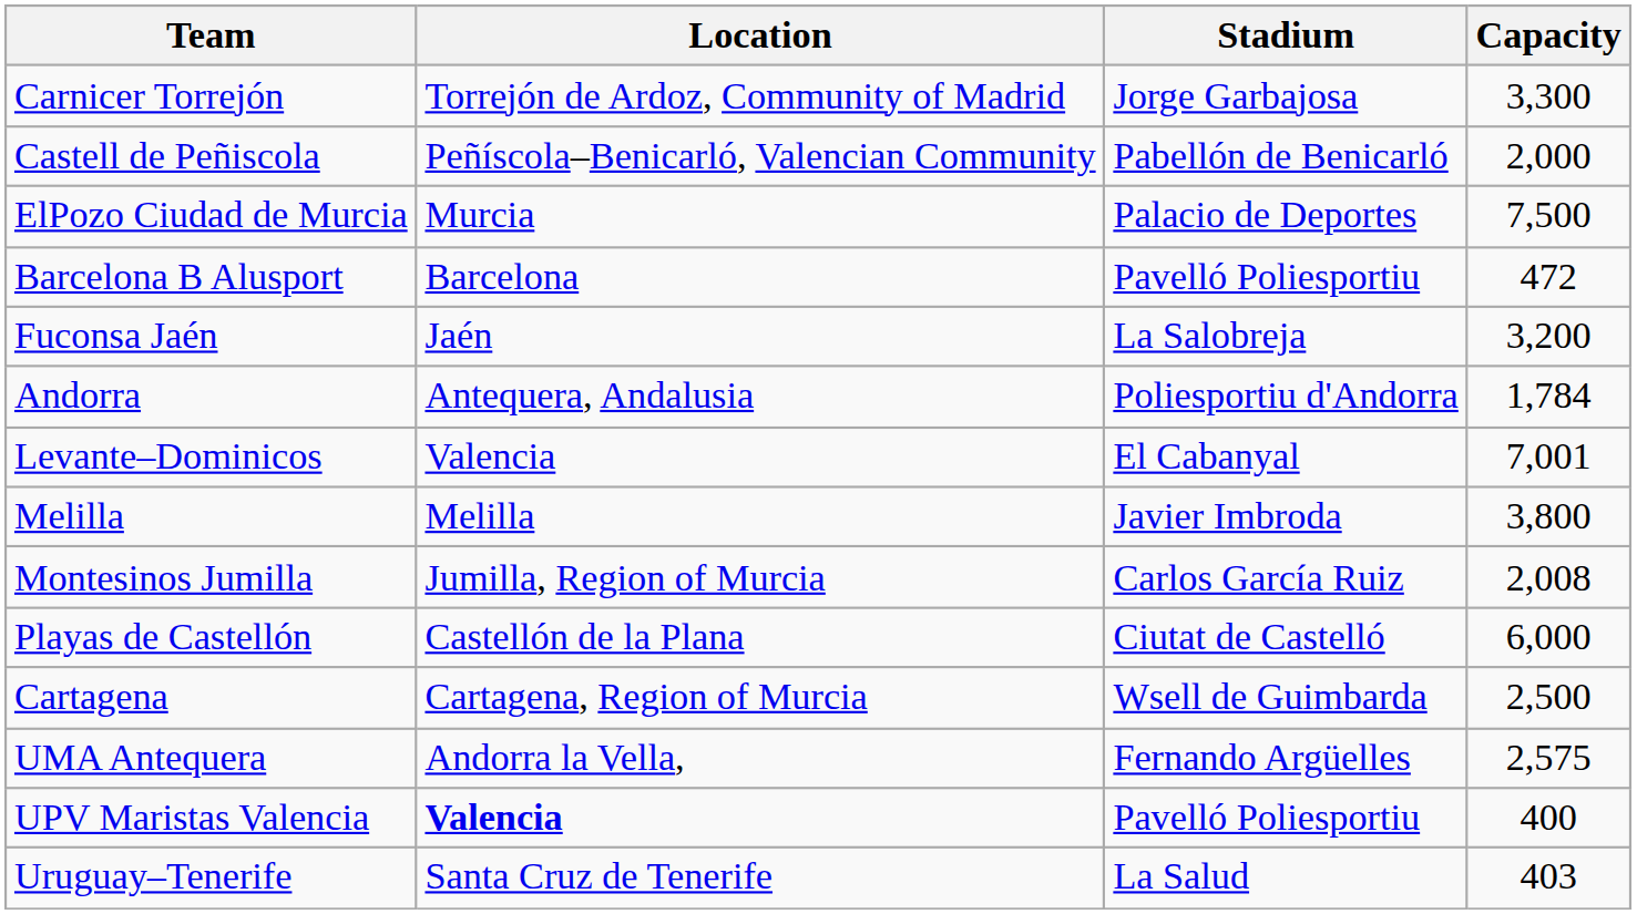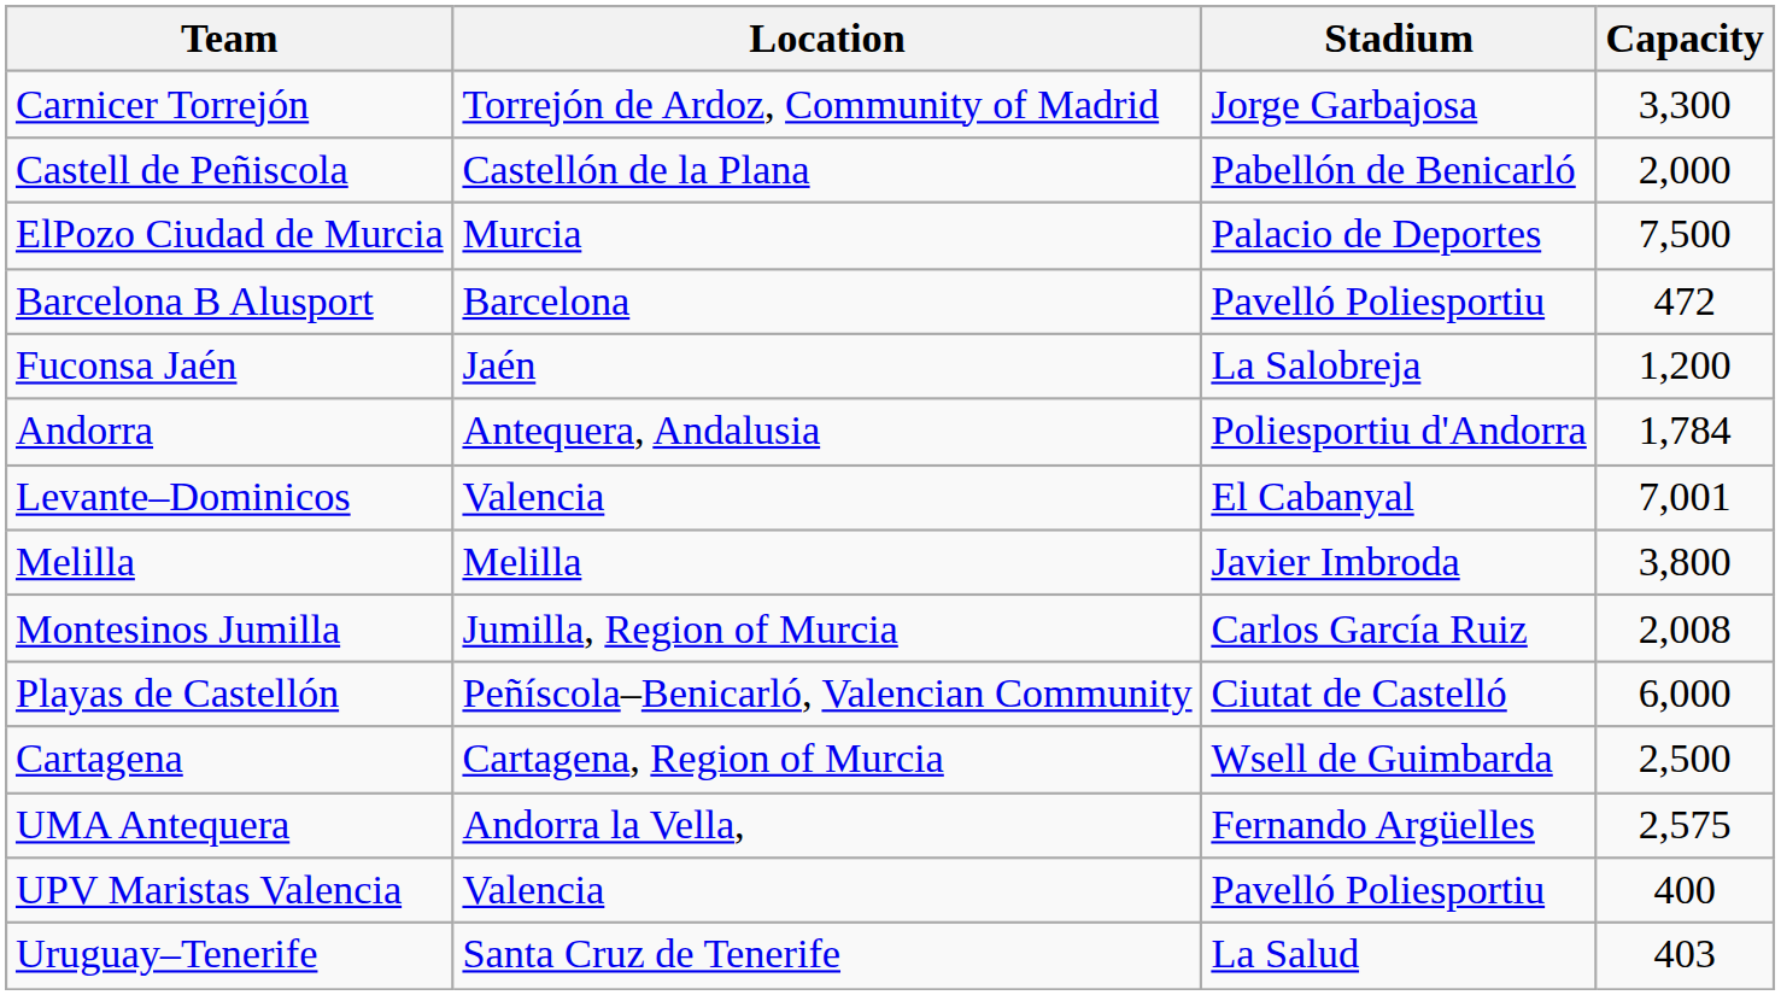 <table class="wikitable sortable">
 <tr>
 <th>Team</th>
 <th>Location</th>
 <th>Stadium</th>
 <th>Capacity</th>
 </tr>
 <tr>
 <td><a href='#'>Carnicer Torrejón</a></td>
 <td><a href='#'>Torrejón de Ardoz</a>, <a href='#'>Community of Madrid</a></td>
 <td><a href='#'>Jorge Garbajosa</a></td>
 <td align="center">3,300</td>
 </tr>
 <tr>
 <td><a href='#'>Castell de Peñiscola</a></td>
-<td><a href='#'>Peñíscola</a>–<a href='#'>Benicarló</a>, <a href='#'>Valencian Community</a></td>
+<td><a href='#'>Castellón de la Plana</a></td>
 <td><a href='#'>Pabellón de Benicarló</a></td>
 <td align="center">2,000</td>
 </tr>
 <tr>
 <td><a href='#'>ElPozo Ciudad de Murcia</a></td>
 <td><a href='#'>Murcia</a></td>
 <td><a href='#'>Palacio de Deportes</a></td>
 <td align="center">7,500</td>
 </tr>
 <tr>
 <td><a href='#'>Barcelona B Alusport</a></td>
 <td><a href='#'>Barcelona</a></td>
 <td><a href='#'>Pavelló Poliesportiu</a></td>
 <td align="center">472</td>
 </tr>
 <tr>
 <td><a href='#'>Fuconsa Jaén</a></td>
 <td><a href='#'>Jaén</a></td>
 <td><a href='#'>La Salobreja</a></td>
-<td align="center">3,200</td>
+<td align="center">1,200</td>
 </tr>
 <tr>
 <td><a href='#'>Andorra</a></td>
 <td><a href='#'>Antequera</a>, <a href='#'>Andalusia</a></td>
 <td><a href='#'>Poliesportiu d'Andorra</a></td>
 <td align="center">1,784</td>
 </tr>
 <tr>
 <td><a href='#'>Levante–Dominicos</a></td>
 <td><a href='#'>Valencia</a></td>
 <td><a href='#'>El Cabanyal</a></td>
 <td align="center">7,001</td>
 </tr>
 <tr>
 <td><a href='#'>Melilla</a></td>
 <td><a href='#'>Melilla</a></td>
 <td><a href='#'>Javier Imbroda</a></td>
 <td align="center">3,800</td>
 </tr>
 <tr>
 <td><a href='#'>Montesinos Jumilla</a></td>
 <td><a href='#'>Jumilla</a>, <a href='#'>Region of Murcia</a></td>
 <td><a href='#'>Carlos García Ruiz</a></td>
 <td align="center">2,008</td>
 </tr>
 <tr>
 <td><a href='#'>Playas de Castellón</a></td>
-<td><a href='#'>Castellón de la Plana</a></td>
+<td><a href='#'>Peñíscola</a>–<a href='#'>Benicarló</a>, <a href='#'>Valencian Community</a></td>
 <td><a href='#'>Ciutat de Castelló</a></td>
 <td align="center">6,000</td>
 </tr>
 <tr>
 <td><a href='#'>Cartagena</a></td>
 <td><a href='#'>Cartagena</a>, <a href='#'>Region of Murcia</a></td>
 <td><a href='#'>Wsell de Guimbarda</a></td>
 <td align="center">2,500</td>
 </tr>
 <tr>
 <td><a href='#'>UMA Antequera</a></td>
 <td><a href='#'>Andorra la Vella</a>, </td>
 <td><a href='#'>Fernando Argüelles</a></td>
 <td align="center">2,575</td>
 </tr>
 <tr>
 <td><a href='#'>UPV Maristas Valencia</a></td>
-<td><strong><a href='#'>Valencia</a></strong></td>
+<td><a href='#'>Valencia</a></td>
 <td><a href='#'>Pavelló Poliesportiu</a></td>
 <td align="center">400</td>
 </tr>
 <tr>
 <td><a href='#'>Uruguay–Tenerife</a></td>
 <td><a href='#'>Santa Cruz de Tenerife</a></td>
 <td><a href='#'>La Salud</a></td>
 <td align="center">403</td>
 </tr>
 </table>
